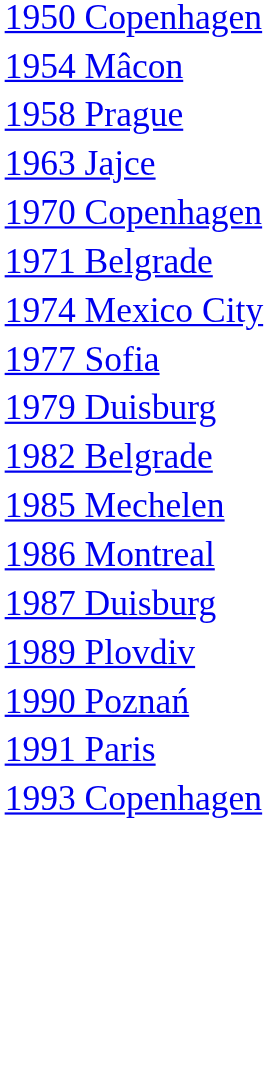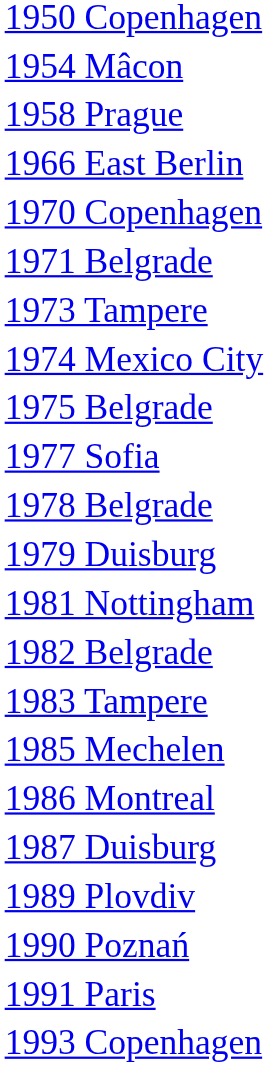 <table>
 <tr>
 <td><a href='#'>1950 Copenhagen</a></td>
 <td></td>
 <td></td>
 <td></td>
 </tr>
 <tr>
 <td><a href='#'>1954 Mâcon</a></td>
 <td></td>
 <td></td>
 <td></td>
 </tr>
 <tr>
 <td><a href='#'>1958 Prague</a></td>
 <td></td>
 <td></td>
 <td></td>
 </tr>
 <tr>
-<td><a href='#'>1963 Jajce</a></td>
+<td><a href='#'>1966 East Berlin</a></td>
 <td></td>
 <td></td>
 <td></td>
 </tr>
 <tr>
 <td><a href='#'>1970 Copenhagen</a></td>
 <td></td>
 <td></td>
 <td></td>
 </tr>
 <tr>
 <td><a href='#'>1971 Belgrade</a></td>
 <td></td>
 <td></td>
 <td></td>
 </tr>
 <tr>
+<td><a href='#'>1973 Tampere</a></td>
+<td></td>
+<td></td>
+<td></td>
+</tr>
+<tr>
 <td><a href='#'>1974 Mexico City</a></td>
+<td></td>
+<td></td>
+<td></td>
+</tr>
+<tr>
+<td><a href='#'>1975 Belgrade</a></td>
 <td></td>
 <td></td>
 <td></td>
 </tr>
 <tr>
 <td><a href='#'>1977 Sofia</a></td>
 <td></td>
 <td></td>
 <td></td>
 </tr>
 <tr>
+<td><a href='#'>1978 Belgrade</a></td>
+<td></td>
+<td></td>
+<td></td>
+</tr>
+<tr>
 <td><a href='#'>1979 Duisburg</a></td>
 <td></td>
 <td></td>
 <td></td>
 </tr>
 <tr>
+<td><a href='#'>1981 Nottingham</a></td>
+<td></td>
+<td></td>
+<td></td>
+</tr>
+<tr>
 <td><a href='#'>1982 Belgrade</a></td>
+<td></td>
+<td></td>
+<td></td>
+</tr>
+<tr>
+<td><a href='#'>1983 Tampere</a></td>
 <td></td>
 <td></td>
 <td></td>
 </tr>
 <tr>
 <td><a href='#'>1985 Mechelen</a></td>
 <td></td>
 <td></td>
 <td></td>
 </tr>
 <tr>
 <td><a href='#'>1986 Montreal</a></td>
 <td></td>
 <td></td>
 <td></td>
 </tr>
 <tr>
 <td><a href='#'>1987 Duisburg</a></td>
 <td></td>
 <td></td>
 <td></td>
 </tr>
 <tr>
 <td><a href='#'>1989 Plovdiv</a></td>
 <td></td>
 <td></td>
 <td></td>
 </tr>
 <tr>
 <td><a href='#'>1990 Poznań</a></td>
 <td></td>
 <td></td>
 <td></td>
 </tr>
 <tr>
 <td><a href='#'>1991 Paris</a></td>
 <td></td>
 <td></td>
 <td></td>
 </tr>
 <tr>
 <td><a href='#'>1993 Copenhagen</a></td>
 <td></td>
 <td></td>
 <td></td>
 </tr>
 </table>
